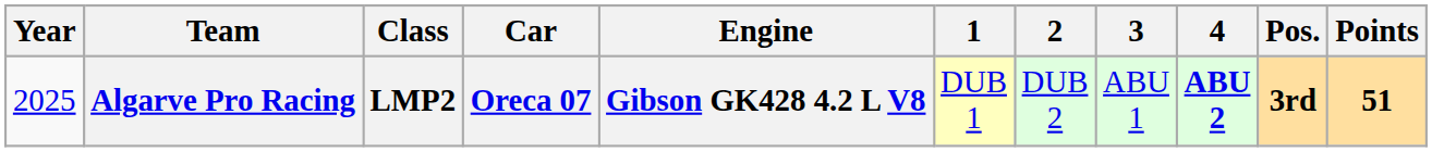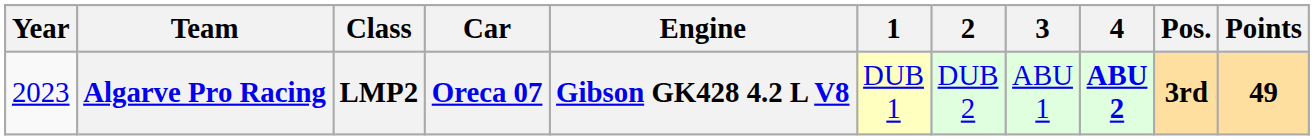 <table class="wikitable" style="text-align:center; font-size:85%">
 <tr>
 <th>Year</th>
 <th>Team</th>
 <th>Class</th>
 <th>Car</th>
 <th>Engine</th>
 <th>1</th>
 <th>2</th>
 <th>3</th>
 <th>4</th>
 <th>Pos.</th>
 <th>Points</th>
 </tr>
 <tr>
-<td><a href='#'>2025</a></td>
+<td><a href='#'>2023</a></td>
 <th nowrap><a href='#'>Algarve Pro Racing</a></th>
 <th>LMP2</th>
 <th nowrap><a href='#'>Oreca 07</a></th>
 <th nowrap><a href='#'>Gibson</a> GK428 4.2 L <a href='#'>V8</a></th>
 <td style="background:#FFFFBF;"><a href='#'>DUB<br>1</a><br></td>
 <td style="background:#DFFFDF;"><a href='#'>DUB<br>2</a><br></td>
 <td style="background:#DFFFDF;"><a href='#'>ABU<br>1</a><br></td>
 <td style="background:#DFFFDF;"><strong><a href='#'>ABU<br>2</a><br></strong></td>
 <th style="background:#FFDF9F;">3rd</th>
-<th style="background:#FFDF9F;">51</th>
+<th style="background:#FFDF9F;">49</th>
 </tr>
 </table>
